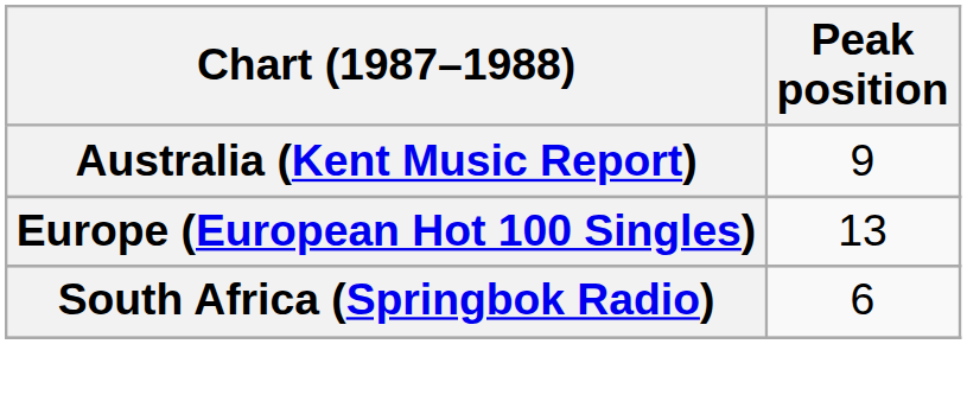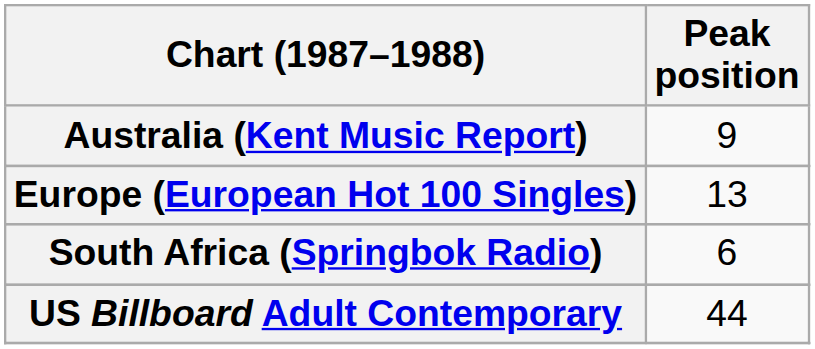 <table class="wikitable plainrowheaders sortable">
 <tr>
 <th>Chart (1987–1988)</th>
 <th>Peak<br>position</th>
 </tr>
 <tr>
 <th scope="row">Australia (<a href='#'>Kent Music Report</a>)</th>
 <td align="center">9</td>
 </tr>
 <tr>
 </tr>
 <tr>
 </tr>
 <tr>
 </tr>
 <tr>
 <th scope="row">Europe (<a href='#'>European Hot 100 Singles</a>)</th>
 <td align="center">13</td>
 </tr>
 <tr>
 </tr>
 <tr>
 </tr>
 <tr>
 </tr>
 <tr>
 </tr>
 <tr>
 <th scope="row">South Africa (<a href='#'>Springbok Radio</a>)</th>
 <td align="center">6</td>
 </tr>
 <tr>
 </tr>
 <tr>
 </tr>
 <tr>
 </tr>
 <tr>
+<th scope="row">US <em>Billboard</em> <a href='#'>Adult Contemporary</a></th>
+<td align="center">44</td>
+</tr>
+<tr>
 </tr>
 <tr>
 </tr>
 <tr>
 </tr>
 </table>
